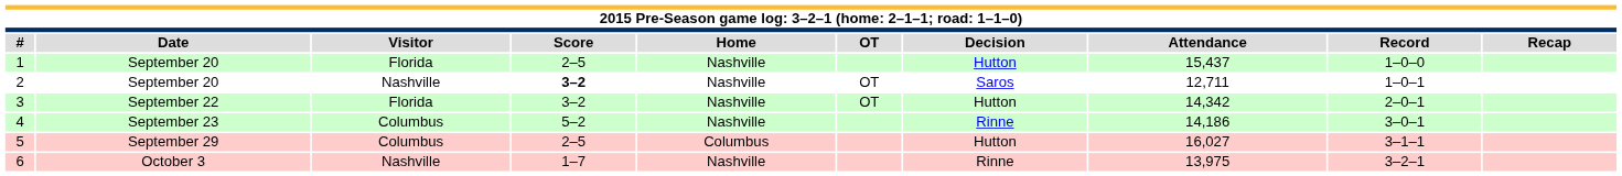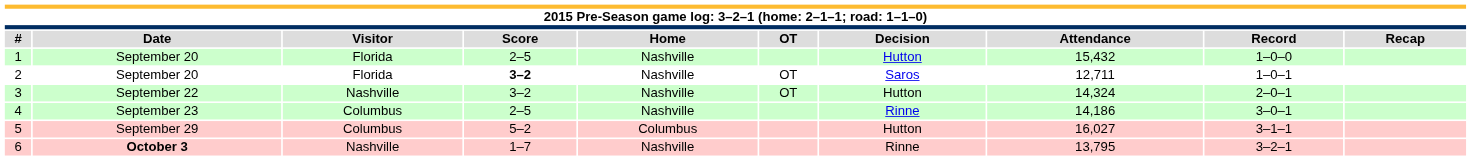 <table class="toccolours collapsible collapsed" style="width:90%; clear:both; margin:1.5em auto; text-align:center;">
 <tr>
 <th colspan=10 style="background:#fff; border-top:#FDBB30 5px solid; border-bottom:#002D62 5px solid;">2015 Pre-Season game log: 3–2–1 (home: 2–1–1; road: 1–1–0)</th>
 </tr>
 <tr style="text-align:center; background:#ddd;">
 <th>#</th>
 <th>Date</th>
 <th>Visitor</th>
 <th>Score</th>
 <th>Home</th>
 <th>OT</th>
 <th>Decision</th>
 <th>Attendance</th>
 <th>Record</th>
 <th>Recap</th>
 </tr>
 <tr style="text-align:center; background:#cfc;">
 <td>1</td>
 <td>September 20</td>
 <td>Florida</td>
 <td>2–5</td>
 <td>Nashville</td>
 <td></td>
 <td><a href='#'>Hutton</a></td>
-<td>15,437</td>
+<td>15,432</td>
 <td>1–0–0</td>
 <td></td>
 </tr>
 <tr style="text-align:center; background:#fff;">
 <td>2</td>
 <td>September 20</td>
-<td>Nashville</td>
+<td>Florida</td>
 <td><strong>3–2</strong></td>
 <td>Nashville</td>
 <td>OT</td>
 <td><a href='#'>Saros</a></td>
 <td>12,711</td>
 <td>1–0–1</td>
 <td></td>
 </tr>
 <tr style="text-align:center; background:#cfc;">
 <td>3</td>
 <td>September 22</td>
-<td>Florida</td>
+<td>Nashville</td>
 <td>3–2</td>
 <td>Nashville</td>
 <td>OT</td>
 <td>Hutton</td>
-<td>14,342</td>
+<td>14,324</td>
 <td>2–0–1</td>
 <td></td>
 </tr>
 <tr style="text-align:center; background:#cfc;">
 <td>4</td>
 <td>September 23</td>
 <td>Columbus</td>
-<td>5–2</td>
+<td>2–5</td>
 <td>Nashville</td>
 <td></td>
 <td><a href='#'>Rinne</a></td>
 <td>14,186</td>
 <td>3–0–1</td>
 <td></td>
 </tr>
 <tr style="text-align:center; background:#fcc;">
 <td>5</td>
 <td>September 29</td>
 <td>Columbus</td>
-<td>2–5</td>
+<td>5–2</td>
 <td>Columbus</td>
 <td></td>
 <td>Hutton</td>
 <td>16,027</td>
 <td>3–1–1</td>
 <td></td>
 </tr>
 <tr style="text-align:center; background:#fcc;">
 <td>6</td>
-<td>October 3</td>
+<td><strong>October 3</strong></td>
 <td>Nashville</td>
 <td>1–7</td>
 <td>Nashville</td>
 <td></td>
 <td>Rinne</td>
-<td>13,975</td>
+<td>13,795</td>
 <td>3–2–1</td>
 <td></td>
 </tr>
 </table>
